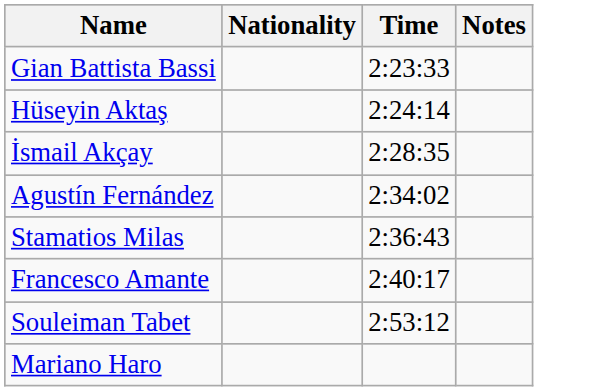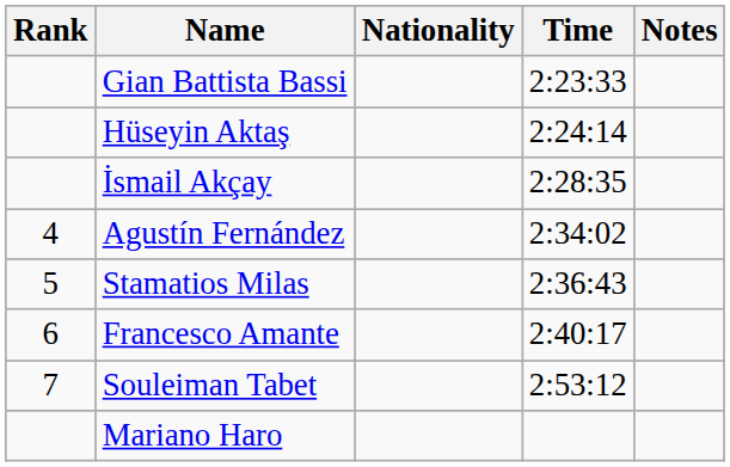 <table class="wikitable sortable" style="text-align:center">
 <tr>
+<th>Rank</th>
 <th>Name</th>
 <th>Nationality</th>
 <th>Time</th>
 <th>Notes</th>
 </tr>
 <tr>
+<td></td>
 <td align=left><a href='#'>Gian Battista Bassi</a></td>
 <td align=left></td>
 <td>2:23:33</td>
 <td></td>
 </tr>
 <tr>
+<td></td>
 <td align=left><a href='#'>Hüseyin Aktaş</a></td>
 <td align=left></td>
 <td>2:24:14</td>
 <td></td>
 </tr>
 <tr>
+<td></td>
 <td align=left><a href='#'>İsmail Akçay</a></td>
 <td align=left></td>
 <td>2:28:35</td>
 <td></td>
 </tr>
 <tr>
+<td>4</td>
 <td align=left><a href='#'>Agustín Fernández</a></td>
 <td align=left></td>
 <td>2:34:02</td>
 <td></td>
 </tr>
 <tr>
+<td>5</td>
 <td align=left><a href='#'>Stamatios Milas</a></td>
 <td align=left></td>
 <td>2:36:43</td>
 <td></td>
 </tr>
 <tr>
+<td>6</td>
 <td align=left><a href='#'>Francesco Amante</a></td>
 <td align=left></td>
 <td>2:40:17</td>
 <td></td>
 </tr>
 <tr>
+<td>7</td>
 <td align=left><a href='#'>Souleiman Tabet</a></td>
 <td align=left></td>
 <td>2:53:12</td>
 <td></td>
 </tr>
 <tr>
+<td></td>
 <td align=left><a href='#'>Mariano Haro</a></td>
 <td align=left></td>
 <td></td>
 <td></td>
 </tr>
 </table>
